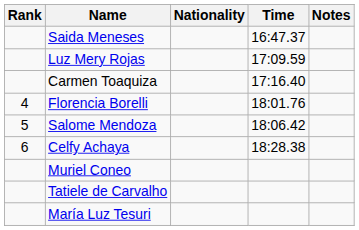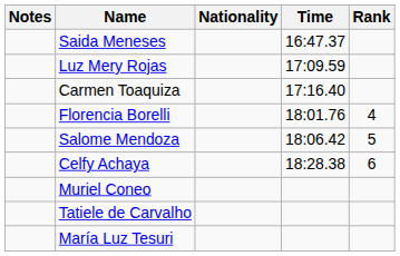 <table class="wikitable sortable" style="text-align:center">
 <tr>
-<th>Rank</th>
+<th>Notes</th>
 <th>Name</th>
 <th>Nationality</th>
 <th>Time</th>
-<th>Notes</th>
+<th>Rank</th>
 </tr>
 <tr>
 <td></td>
 <td align=left><a href='#'>Saida Meneses</a></td>
 <td align=left></td>
 <td>16:47.37</td>
 <td></td>
 </tr>
 <tr>
 <td></td>
 <td align=left><a href='#'>Luz Mery Rojas</a></td>
 <td align=left></td>
 <td>17:09.59</td>
 <td></td>
 </tr>
 <tr>
 <td></td>
 <td align=left>Carmen Toaquiza</td>
 <td align=left></td>
 <td>17:16.40</td>
 <td></td>
 </tr>
 <tr>
-<td>4</td>
+<td></td>
 <td align=left><a href='#'>Florencia Borelli</a></td>
 <td align=left></td>
 <td>18:01.76</td>
-<td></td>
+<td>4</td>
 </tr>
 <tr>
-<td>5</td>
+<td></td>
 <td align=left><a href='#'>Salome Mendoza</a></td>
 <td align=left></td>
 <td>18:06.42</td>
-<td></td>
+<td>5</td>
 </tr>
 <tr>
-<td>6</td>
+<td></td>
 <td align=left><a href='#'>Celfy Achaya</a></td>
 <td align=left></td>
 <td>18:28.38</td>
-<td></td>
+<td>6</td>
 </tr>
 <tr>
 <td></td>
 <td align=left><a href='#'>Muriel Coneo</a></td>
 <td align=left></td>
 <td></td>
 <td></td>
 </tr>
 <tr>
 <td></td>
 <td align=left><a href='#'>Tatiele de Carvalho</a></td>
 <td align=left></td>
 <td></td>
 <td></td>
 </tr>
 <tr>
 <td></td>
 <td align=left><a href='#'>María Luz Tesuri</a></td>
 <td align=left></td>
 <td></td>
 <td></td>
 </tr>
 </table>
